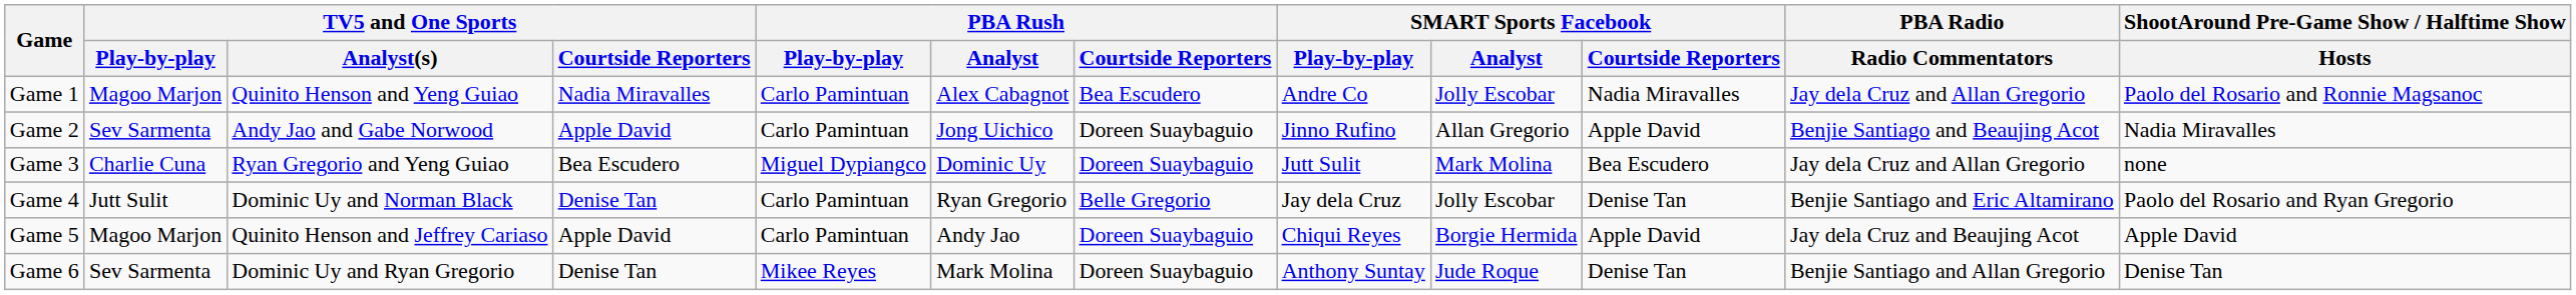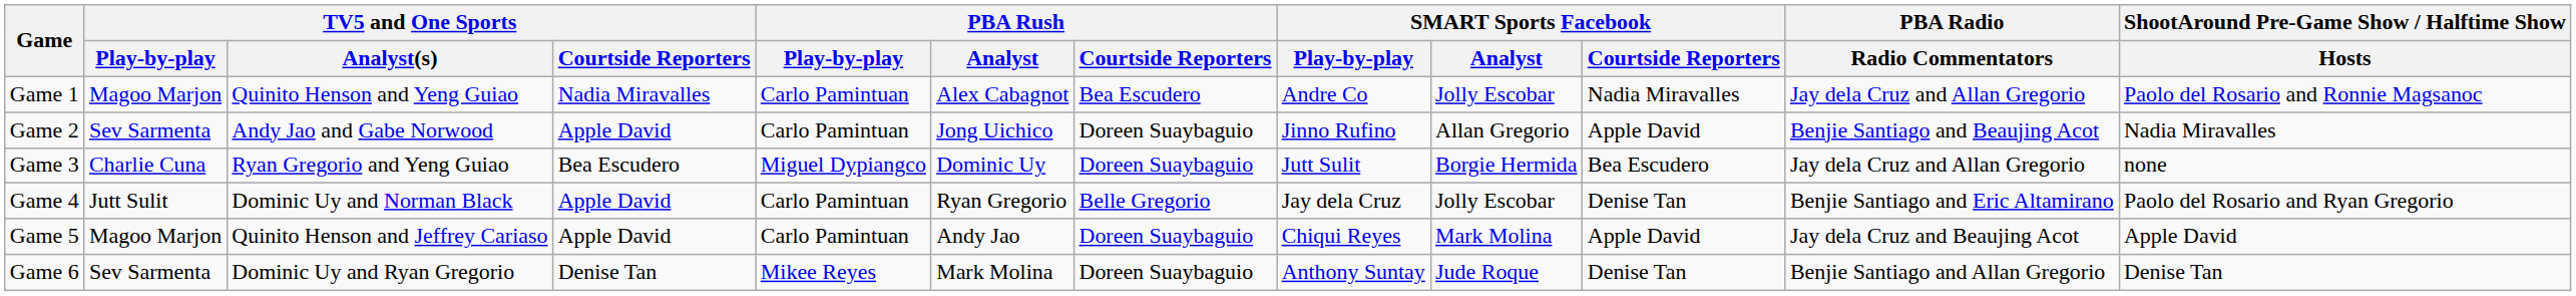 <table class=wikitable style="font-size:92%;">
 <tr>
 <th rowspan=2>Game</th>
 <th colspan="3"><a href='#'>TV5</a> and <a href='#'>One Sports</a></th>
 <th colspan="3"><a href='#'>PBA Rush</a></th>
 <th colspan=3>SMART Sports <a href='#'>Facebook</a></th>
 <th colspan=>PBA Radio</th>
 <th>ShootAround Pre-Game Show / Halftime Show</th>
 </tr>
 <tr>
 <th><a href='#'>Play-by-play</a></th>
 <th><a href='#'>Analyst</a>(s)</th>
 <th><a href='#'>Courtside Reporters</a></th>
 <th><a href='#'>Play-by-play</a></th>
 <th><a href='#'>Analyst</a></th>
 <th><a href='#'>Courtside Reporters</a></th>
 <th><a href='#'>Play-by-play</a></th>
 <th><a href='#'>Analyst</a></th>
 <th><a href='#'>Courtside Reporters</a></th>
 <th>Radio Commentators</th>
 <th>Hosts</th>
 </tr>
 <tr>
 <td>Game 1</td>
 <td><a href='#'>Magoo Marjon</a></td>
 <td><a href='#'>Quinito Henson</a> and <a href='#'>Yeng Guiao</a></td>
 <td><a href='#'>Nadia Miravalles</a></td>
 <td><a href='#'>Carlo Pamintuan</a></td>
 <td><a href='#'>Alex Cabagnot</a></td>
 <td><a href='#'>Bea Escudero</a></td>
 <td><a href='#'>Andre Co</a></td>
 <td><a href='#'>Jolly Escobar</a></td>
 <td>Nadia Miravalles</td>
 <td><a href='#'>Jay dela Cruz</a> and <a href='#'>Allan Gregorio</a></td>
 <td><a href='#'>Paolo del Rosario</a> and <a href='#'>Ronnie Magsanoc</a></td>
 </tr>
 <tr>
 <td>Game 2</td>
 <td><a href='#'>Sev Sarmenta</a></td>
 <td><a href='#'>Andy Jao</a> and <a href='#'>Gabe Norwood</a></td>
 <td><a href='#'>Apple David</a></td>
 <td>Carlo Pamintuan</td>
 <td><a href='#'>Jong Uichico</a></td>
 <td>Doreen Suaybaguio</td>
 <td><a href='#'>Jinno Rufino</a></td>
 <td>Allan Gregorio</td>
 <td>Apple David</td>
 <td><a href='#'>Benjie Santiago</a> and <a href='#'>Beaujing Acot</a></td>
 <td>Nadia Miravalles</td>
 </tr>
 <tr>
 <td>Game 3</td>
 <td><a href='#'>Charlie Cuna</a></td>
 <td><a href='#'>Ryan Gregorio</a> and Yeng Guiao</td>
 <td>Bea Escudero</td>
 <td><a href='#'>Miguel Dypiangco</a></td>
 <td><a href='#'>Dominic Uy</a></td>
 <td><a href='#'>Doreen Suaybaguio</a></td>
 <td><a href='#'>Jutt Sulit</a></td>
-<td><a href='#'>Mark Molina</a></td>
+<td><a href='#'>Borgie Hermida</a></td>
 <td>Bea Escudero</td>
 <td>Jay dela Cruz and Allan Gregorio</td>
 <td>none</td>
 </tr>
 <tr>
 <td>Game 4</td>
 <td>Jutt Sulit</td>
 <td>Dominic Uy and <a href='#'>Norman Black</a></td>
-<td><a href='#'>Denise Tan</a></td>
+<td><a href='#'>Apple David</a></td>
 <td>Carlo Pamintuan</td>
 <td>Ryan Gregorio</td>
 <td><a href='#'>Belle Gregorio</a></td>
 <td>Jay dela Cruz</td>
 <td>Jolly Escobar</td>
 <td>Denise Tan</td>
 <td>Benjie Santiago and <a href='#'>Eric Altamirano</a></td>
 <td>Paolo del Rosario and Ryan Gregorio</td>
 </tr>
 <tr>
 <td>Game 5</td>
 <td>Magoo Marjon</td>
 <td>Quinito Henson and <a href='#'>Jeffrey Cariaso</a></td>
 <td>Apple David</td>
 <td>Carlo Pamintuan</td>
 <td>Andy Jao</td>
 <td><a href='#'>Doreen Suaybaguio</a></td>
 <td><a href='#'>Chiqui Reyes</a></td>
-<td><a href='#'>Borgie Hermida</a></td>
+<td><a href='#'>Mark Molina</a></td>
 <td>Apple David</td>
 <td>Jay dela Cruz and Beaujing Acot</td>
 <td>Apple David</td>
 </tr>
 <tr>
 <td>Game 6</td>
 <td>Sev Sarmenta</td>
 <td>Dominic Uy and Ryan Gregorio</td>
 <td>Denise Tan</td>
 <td><a href='#'>Mikee Reyes</a></td>
 <td>Mark Molina</td>
 <td>Doreen Suaybaguio</td>
 <td><a href='#'>Anthony Suntay</a></td>
 <td><a href='#'>Jude Roque</a></td>
 <td>Denise Tan</td>
 <td>Benjie Santiago and Allan Gregorio</td>
 <td>Denise Tan</td>
 </tr>
 </table>
